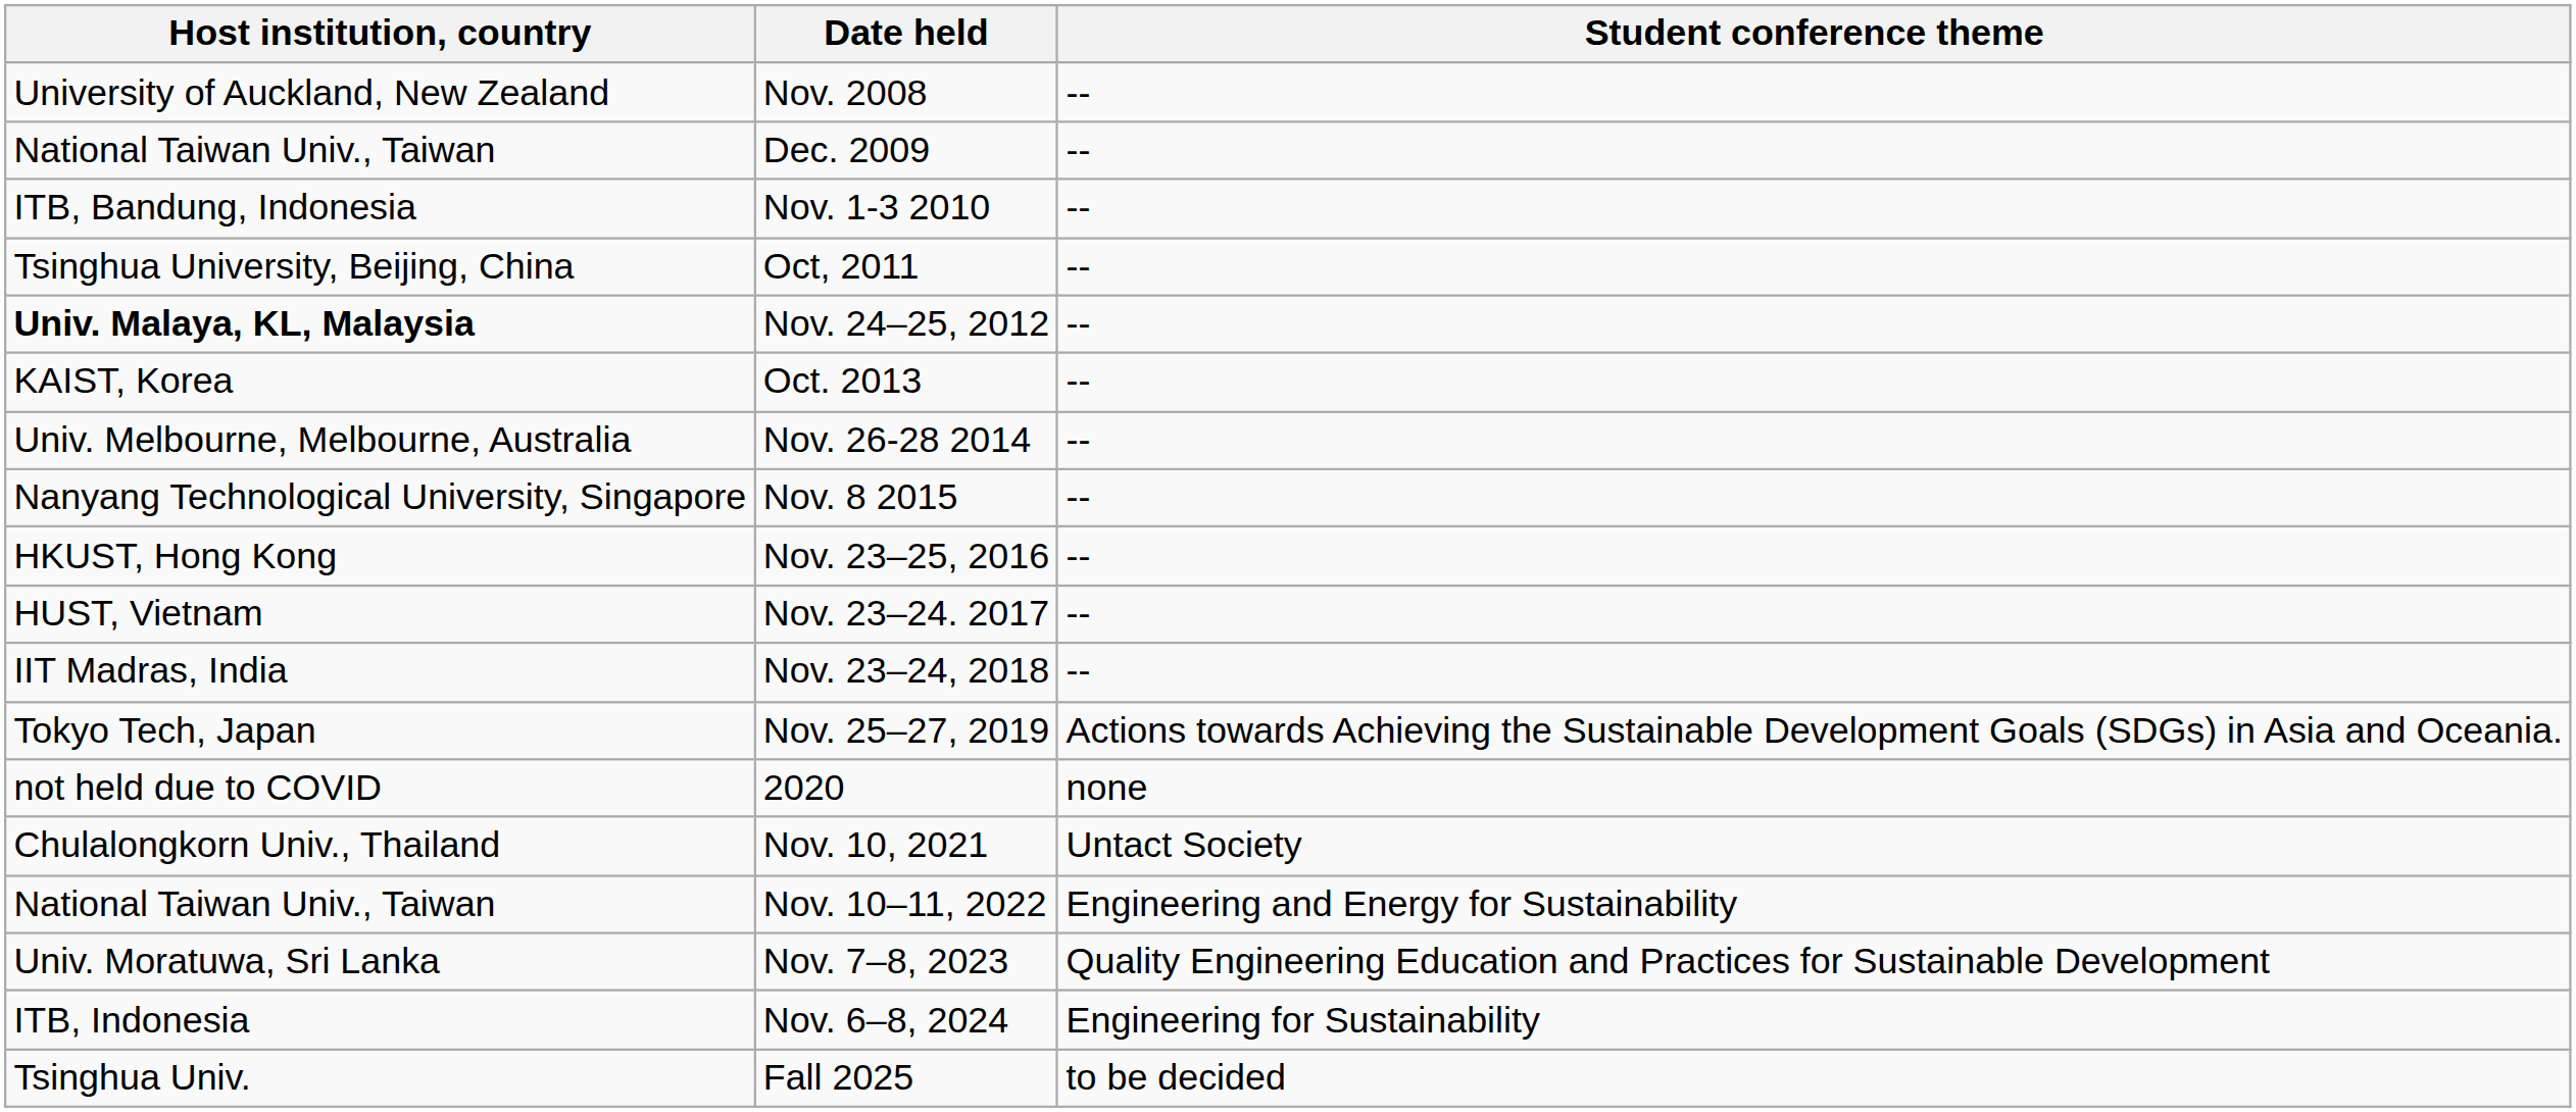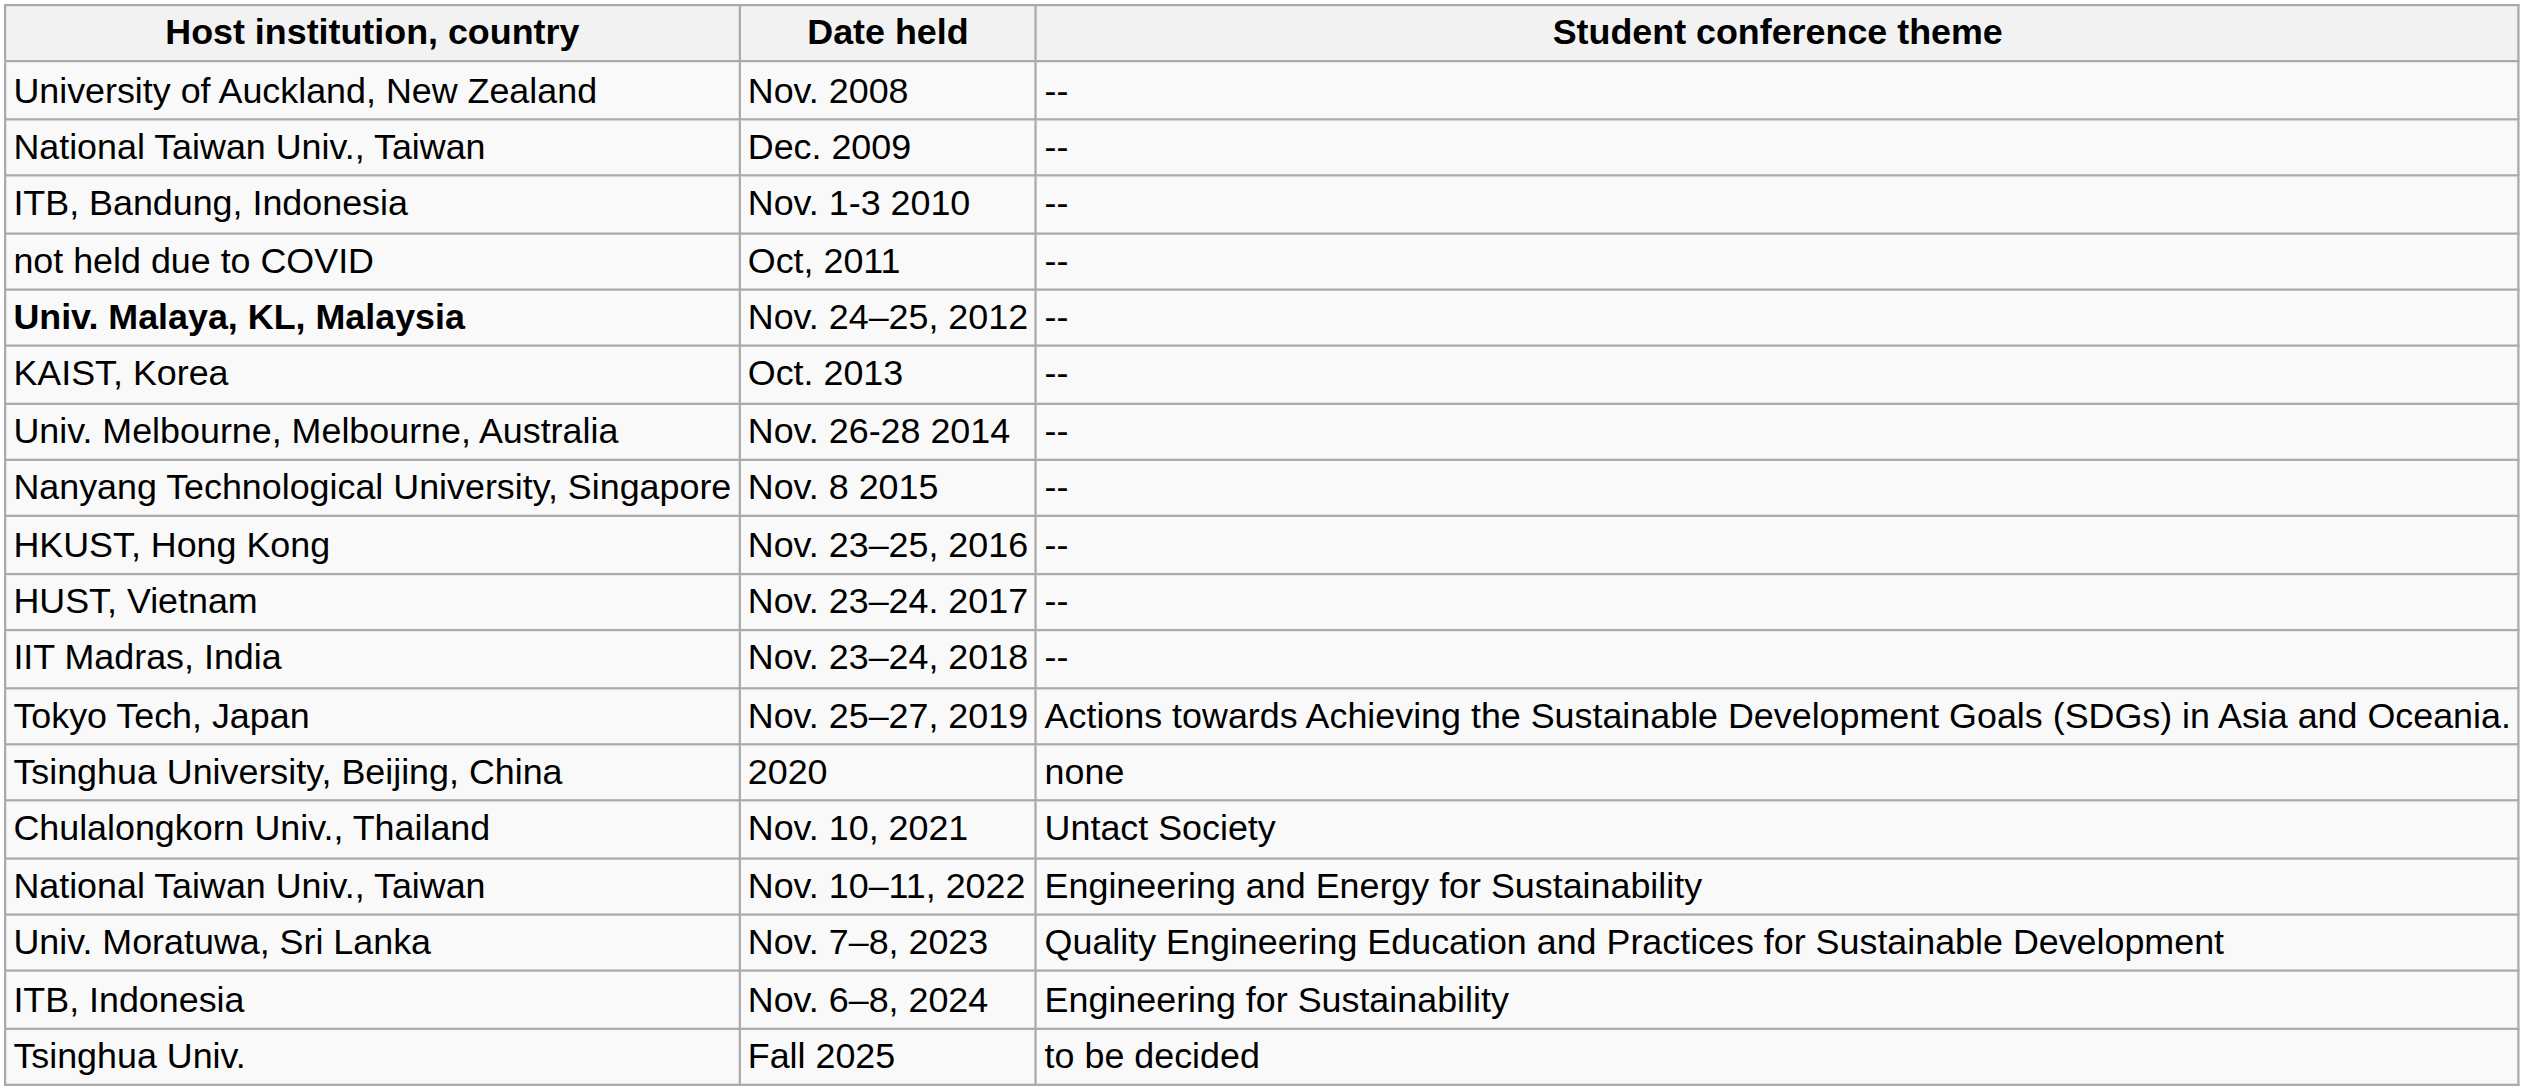 <table class="wikitable">
 <tr>
 <th>Host institution, country</th>
 <th>Date held</th>
 <th>Student conference theme</th>
 </tr>
 <tr>
 <td>University of Auckland, New Zealand</td>
 <td>Nov. 2008</td>
 <td>--</td>
 </tr>
 <tr>
 <td>National Taiwan Univ., Taiwan</td>
 <td>Dec. 2009</td>
 <td>--</td>
 </tr>
 <tr>
 <td>ITB, Bandung, Indonesia</td>
 <td>Nov. 1-3 2010</td>
 <td>--</td>
 </tr>
 <tr>
-<td>Tsinghua University, Beijing, China</td>
+<td>not held due to COVID</td>
 <td>Oct, 2011</td>
 <td>--</td>
 </tr>
 <tr>
 <td><strong>Univ. Malaya, KL, Malaysia</strong></td>
 <td>Nov. 24–25, 2012</td>
 <td>--</td>
 </tr>
 <tr>
 <td>KAIST, Korea</td>
 <td>Oct. 2013</td>
 <td>--</td>
 </tr>
 <tr>
 <td>Univ. Melbourne, Melbourne, Australia</td>
 <td>Nov. 26-28 2014</td>
 <td>--</td>
 </tr>
 <tr>
 <td>Nanyang Technological University, Singapore</td>
 <td>Nov. 8 2015</td>
 <td>--</td>
 </tr>
 <tr>
 <td>HKUST, Hong Kong</td>
 <td>Nov. 23–25, 2016</td>
 <td>--</td>
 </tr>
 <tr>
 <td>HUST, Vietnam</td>
 <td>Nov. 23–24. 2017</td>
 <td>--</td>
 </tr>
 <tr>
 <td>IIT Madras, India</td>
 <td>Nov. 23–24, 2018</td>
 <td>--</td>
 </tr>
 <tr>
 <td>Tokyo Tech, Japan</td>
 <td>Nov. 25–27, 2019</td>
 <td>Actions towards Achieving the Sustainable Development Goals (SDGs) in Asia and Oceania.</td>
 </tr>
 <tr>
-<td>not held due to COVID</td>
+<td>Tsinghua University, Beijing, China</td>
 <td>2020</td>
 <td>none</td>
 </tr>
 <tr>
 <td>Chulalongkorn Univ., Thailand</td>
 <td>Nov. 10, 2021</td>
 <td>Untact Society</td>
 </tr>
 <tr>
 <td>National Taiwan Univ., Taiwan</td>
 <td>Nov. 10–11, 2022</td>
 <td>Engineering and Energy for Sustainability</td>
 </tr>
 <tr>
 <td>Univ. Moratuwa, Sri Lanka</td>
 <td>Nov. 7–8, 2023</td>
 <td>Quality Engineering Education and Practices for Sustainable Development</td>
 </tr>
 <tr>
 <td>ITB, Indonesia</td>
 <td>Nov. 6–8, 2024</td>
 <td>Engineering for Sustainability</td>
 </tr>
 <tr>
 <td>Tsinghua Univ.</td>
 <td>Fall 2025</td>
 <td>to be decided</td>
 </tr>
 </table>
